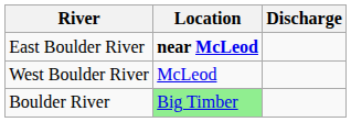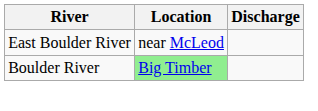 <table class="wikitable">
 <tr>
 <th>River</th>
 <th>Location</th>
 <th>Discharge</th>
 </tr>
 <tr>
 <td>East Boulder River</td>
-<td><strong>near <a href='#'>McLeod</a></strong></td>
-<td></td>
-</tr>
-<tr>
-<td>West Boulder River</td>
-<td><a href='#'>McLeod</a></td>
+<td>near <a href='#'>McLeod</a></td>
 <td></td>
 </tr>
 <tr>
 <td>Boulder River</td>
 <td style="background: lightgreen;"><a href='#'>Big Timber</a></td>
 <td></td>
 </tr>
 </table>
